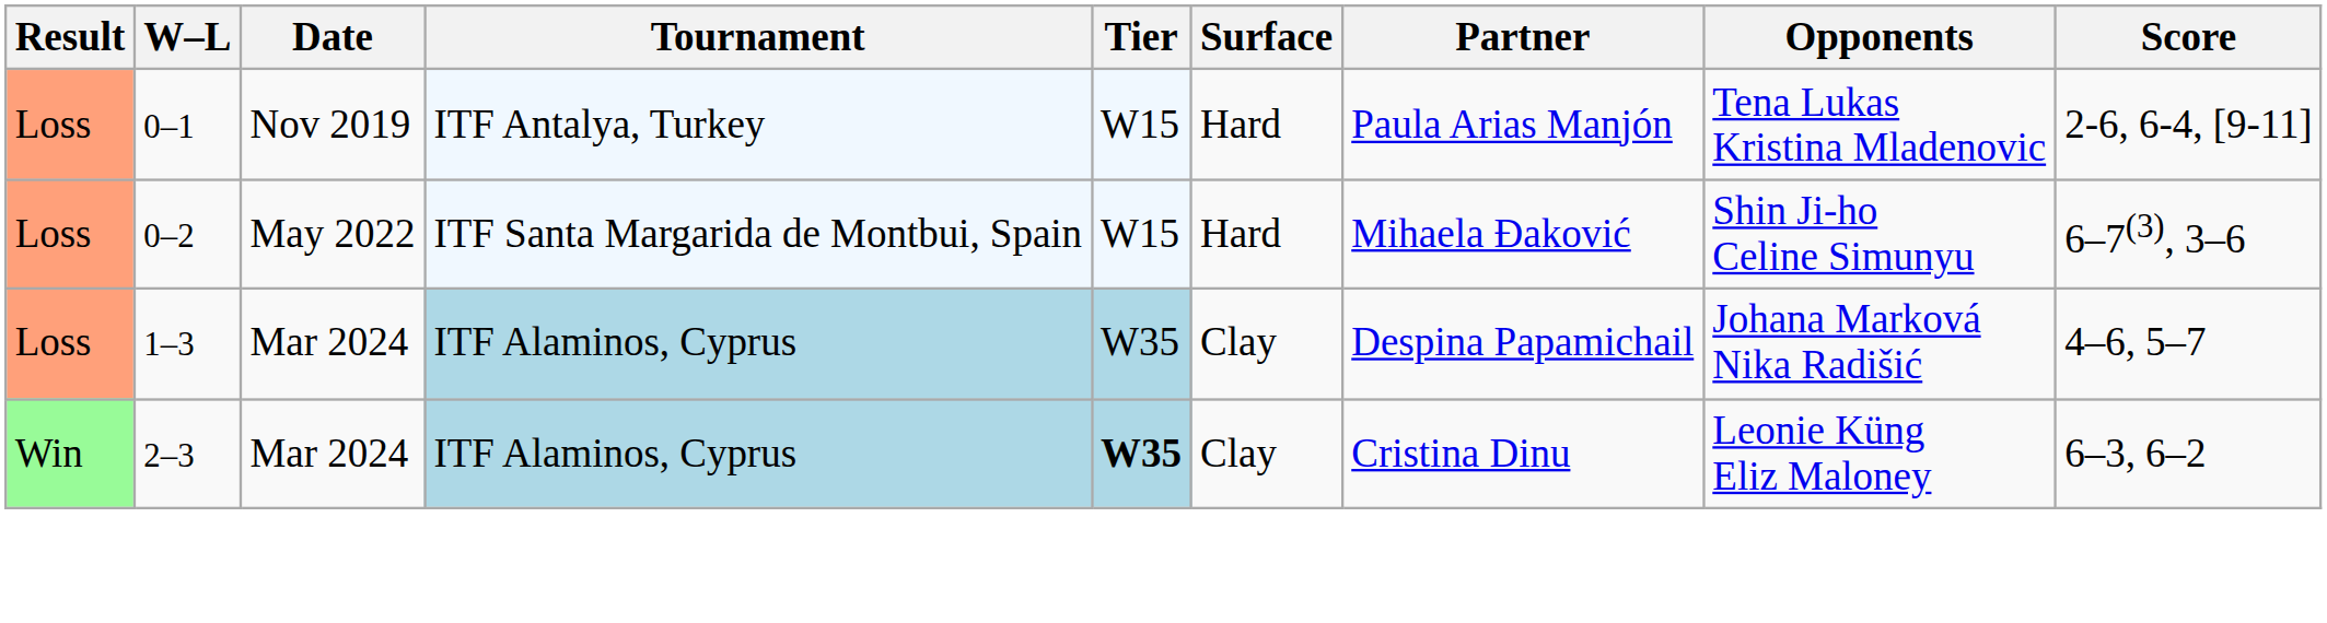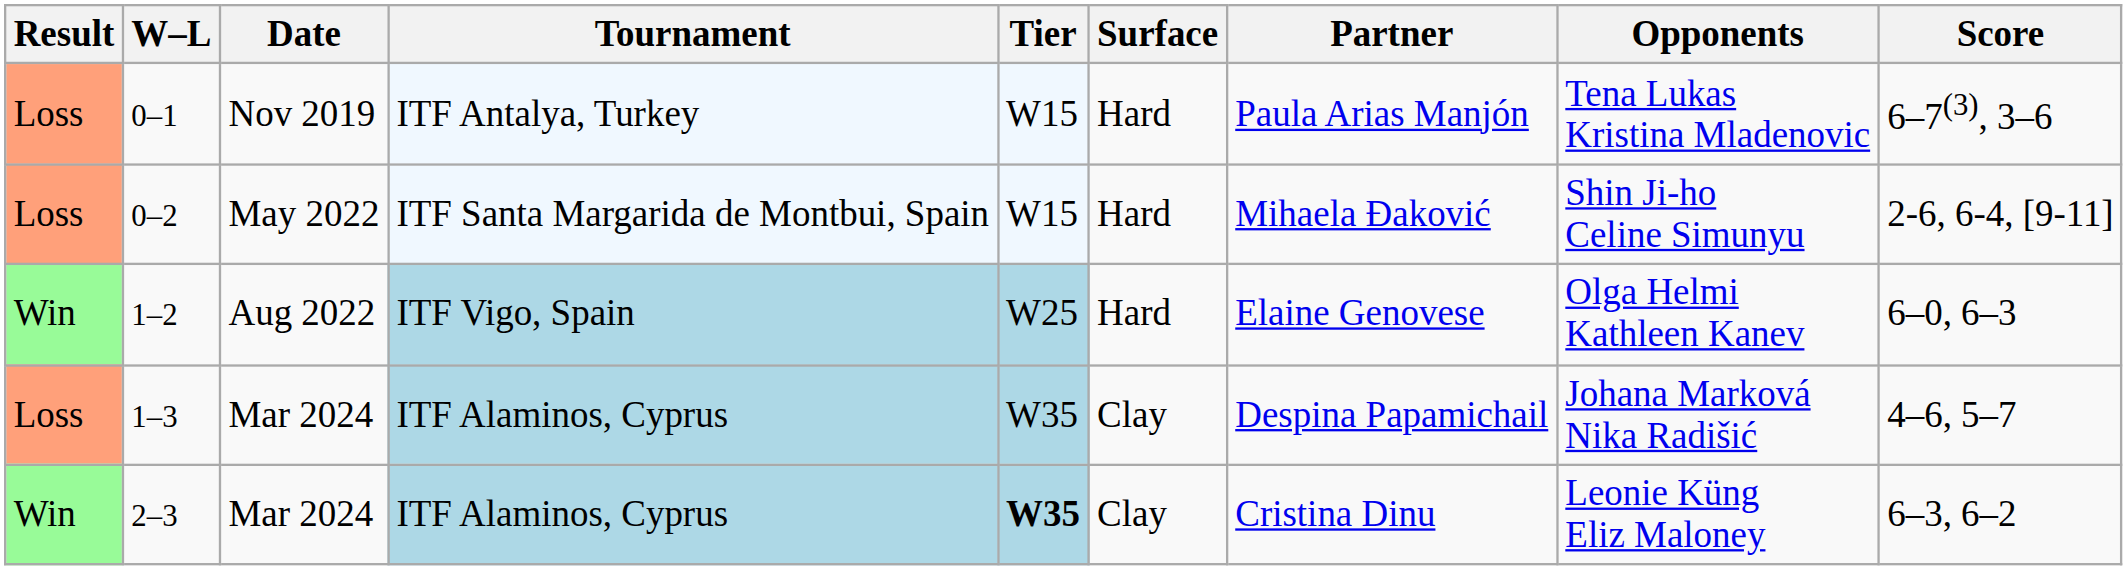 <table class="sortable wikitable">
 <tr>
 <th>Result</th>
 <th class="unsortable">W–L</th>
 <th>Date</th>
 <th>Tournament</th>
 <th>Tier</th>
 <th>Surface</th>
 <th>Partner</th>
 <th>Opponents</th>
 <th class="unsortable">Score</th>
 </tr>
 <tr>
 <td style="background:#ffa07a;">Loss</td>
 <td><small>0–1</small></td>
 <td>Nov 2019</td>
 <td style="background:#f0f8ff;">ITF Antalya, Turkey</td>
 <td style="background:#f0f8ff;">W15</td>
 <td>Hard</td>
 <td> <a href='#'>Paula Arias Manjón</a></td>
 <td> <a href='#'>Tena Lukas</a> <br>  <a href='#'>Kristina Mladenovic</a></td>
-<td>2-6, 6-4, [9-11]</td>
+<td>6–7<sup>(3)</sup>, 3–6</td>
 </tr>
 <tr>
 <td style="background:#ffa07a;">Loss</td>
 <td><small>0–2</small></td>
 <td>May 2022</td>
 <td style="background:#f0f8ff;">ITF Santa Margarida de Montbui, Spain</td>
 <td style="background:#f0f8ff;">W15</td>
 <td>Hard</td>
 <td> <a href='#'>Mihaela Đaković</a></td>
 <td> <a href='#'>Shin Ji-ho</a> <br>  <a href='#'>Celine Simunyu</a></td>
-<td>6–7<sup>(3)</sup>, 3–6</td>
+<td>2-6, 6-4, [9-11]</td>
+</tr>
+<tr>
+<td style="background:#98fb98;">Win</td>
+<td><small>1–2</small></td>
+<td>Aug 2022</td>
+<td style="background:lightblue;">ITF Vigo, Spain</td>
+<td style="background:lightblue;">W25</td>
+<td>Hard</td>
+<td> <a href='#'>Elaine Genovese</a></td>
+<td> <a href='#'>Olga Helmi</a> <br>  <a href='#'>Kathleen Kanev</a></td>
+<td>6–0, 6–3</td>
 </tr>
 <tr>
 <td style="background:#ffa07a;">Loss</td>
 <td><small>1–3</small></td>
 <td>Mar 2024</td>
 <td style="background:lightblue;">ITF Alaminos, Cyprus</td>
 <td style="background:lightblue;">W35</td>
 <td>Clay</td>
 <td> <a href='#'>Despina Papamichail</a></td>
 <td> <a href='#'>Johana Marková</a> <br>  <a href='#'>Nika Radišić</a></td>
 <td>4–6, 5–7</td>
 </tr>
 <tr>
 <td style="background:#98fb98;">Win</td>
 <td><small>2–3</small></td>
 <td>Mar 2024</td>
 <td style="background:lightblue;">ITF Alaminos, Cyprus</td>
 <td style="background:lightblue;"><strong>W35</strong></td>
 <td>Clay</td>
 <td> <a href='#'>Cristina Dinu</a></td>
 <td> <a href='#'>Leonie Küng</a> <br>  <a href='#'>Eliz Maloney</a></td>
 <td>6–3, 6–2</td>
 </tr>
 </table>
